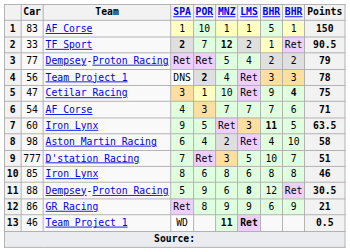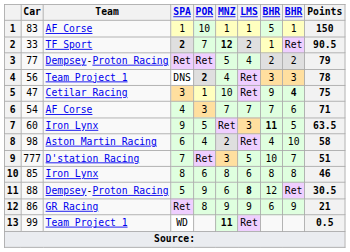 <table class="wikitable" style="font-size:85%; text-align:center;">
 <tr>
 <th></th>
 <th>Car</th>
 <th>Team</th>
 <th><a href='#'>SPA</a><br></th>
 <th><a href='#'>POR</a><br></th>
 <th><a href='#'>MNZ</a><br></th>
 <th><a href='#'>LMS</a><br></th>
 <th><a href='#'>BHR</a><br></th>
 <th><a href='#'>BHR</a><br></th>
 <th>Points</th>
 </tr>
 <tr>
 <th>1</th>
 <td>83</td>
 <td align=left> <a href='#'>AF Corse</a></td>
 <td style="background:#ffffbf;">1</td>
 <td style="background:#dfffdf;">10</td>
 <td style="background:#ffffbf;">1</td>
 <td style="background:#ffffbf;">1</td>
 <td style="background:#dfffdf;">5</td>
 <td style="background:#ffffbf;">1</td>
 <th>150</th>
 </tr>
 <tr>
 <th>2</th>
 <td>33</td>
 <td align=left> <a href='#'>TF Sport</a></td>
 <td style="background:#dfdfdf;"><strong>2</strong></td>
 <td style="background:#dfffdf;">7</td>
 <td style="background:#dfffdf;"><strong>12</strong></td>
 <td style="background:#dfdfdf;">2</td>
 <td style="background:#ffffbf;">1</td>
 <td style="background:#efcfff;">Ret</td>
 <th>90.5</th>
 </tr>
 <tr>
 <th>3</th>
 <td>77</td>
 <td align=left> <a href='#'>Dempsey</a>-<a href='#'>Proton Racing</a></td>
 <td style="background:#efcfff;">Ret</td>
 <td style="background:#efcfff;">Ret</td>
 <td style="background:#dfffdf;">5</td>
 <td style="background:#dfffdf;">4</td>
 <td style="background:#dfdfdf;">2</td>
 <td style="background:#dfdfdf;">2</td>
 <th>79</th>
 </tr>
 <tr>
 <th>4</th>
 <td>56</td>
 <td align=left> <a href='#'>Team Project 1</a></td>
 <td style="background:#ffffff;">DNS</td>
 <td style="background:#dfdfdf;"><strong>2</strong></td>
 <td style="background:#dfffdf;">4</td>
 <td style="background:#efcfff;">Ret</td>
 <td style="background:#ffdf9f;">3</td>
 <td style="background:#ffdf9f;">3</td>
 <th>78</th>
 </tr>
 <tr>
 <th>5</th>
 <td>47</td>
 <td align=left> <a href='#'>Cetilar Racing</a></td>
 <td style="background:#ffdf9f;">3</td>
 <td style="background:#ffffbf;">1</td>
 <td style="background:#dfffdf;">10</td>
 <td style="background:#efcfff;">Ret</td>
 <td style="background:#dfffdf;">9</td>
 <td style="background:#dfffdf;"><strong>4</strong></td>
 <th>75</th>
 </tr>
 <tr>
 <th>6</th>
 <td>54</td>
 <td align=left> <a href='#'>AF Corse</a></td>
 <td style="background:#dfffdf;">4</td>
 <td style="background:#ffdf9f;">3</td>
 <td style="background:#dfffdf;">7</td>
 <td style="background:#dfffdf;">7</td>
 <td style="background:#dfffdf;">7</td>
 <td style="background:#dfffdf;">6</td>
 <th>71</th>
 </tr>
 <tr>
 <th>7</th>
 <td>60</td>
 <td align=left> <a href='#'>Iron Lynx</a></td>
 <td style="background:#dfffdf;">9</td>
 <td style="background:#dfffdf;">5</td>
 <td style="background:#efcfff;">Ret</td>
 <td style="background:#ffdf9f;">3</td>
 <td style="background:#dfffdf;"><strong>11</strong></td>
 <td style="background:#dfffdf;">5</td>
 <th>63.5</th>
 </tr>
 <tr>
 <th>8</th>
 <td>98</td>
 <td align=left> <a href='#'>Aston Martin Racing</a></td>
 <td style="background:#dfffdf;">6</td>
 <td style="background:#dfffdf;">4</td>
 <td style="background:#dfdfdf;">2</td>
 <td style="background:#efcfff;">Ret</td>
 <td style="background:#dfffdf;">4</td>
 <td style="background:#dfffdf;">10</td>
 <th>58</th>
 </tr>
 <tr>
 <th>9</th>
 <td>777</td>
 <td align=left> <a href='#'>D'station Racing</a></td>
 <td style="background:#dfffdf;">7</td>
 <td style="background:#efcfff;">Ret</td>
 <td style="background:#ffdf9f;">3</td>
 <td style="background:#dfffdf;">5</td>
 <td style="background:#dfffdf;">10</td>
 <td style="background:#dfffdf;">7</td>
 <th>51</th>
 </tr>
 <tr>
 <th>10</th>
 <td>85</td>
 <td align=left> <a href='#'>Iron Lynx</a></td>
 <td style="background:#dfffdf;">8</td>
 <td style="background:#dfffdf;">6</td>
 <td style="background:#dfffdf;">8</td>
 <td style="background:#dfffdf;">6</td>
 <td style="background:#dfffdf;">8</td>
 <td style="background:#dfffdf;">8</td>
 <th>46</th>
 </tr>
 <tr>
 <th>11</th>
 <td>88</td>
 <td align=left> <a href='#'>Dempsey</a>-<a href='#'>Proton Racing</a></td>
 <td style="background:#dfffdf;">5</td>
 <td style="background:#dfffdf;">9</td>
 <td style="background:#dfffdf;">6</td>
 <td style="background:#dfffdf;"><strong>8</strong></td>
 <td style="background:#dfffdf;">12</td>
 <td style="background:#efcfff;">Ret</td>
 <th>30.5</th>
 </tr>
 <tr>
 <th>12</th>
 <td>86</td>
 <td align=left> <a href='#'>GR Racing</a></td>
 <td style="background:#efcfff;">Ret</td>
 <td style="background:#dfffdf;">8</td>
 <td style="background:#dfffdf;">9</td>
 <td style="background:#dfffdf;">9</td>
 <td style="background:#dfffdf;">6</td>
 <td style="background:#dfffdf;">9</td>
 <th>21</th>
 </tr>
 <tr>
 <th>13</th>
-<td>46</td>
+<td>99</td>
 <td align=left> <a href='#'>Team Project 1</a></td>
 <td style="background:#ffffff;">WD</td>
 <td></td>
 <td style="background:#dfffdf;"><strong>11</strong></td>
-<td style="background:#efcfff;"><strong>Ret</strong></td>
+<td style="background:#efcfff;">Ret</td>
 <td></td>
 <td></td>
 <th>0.5</th>
 </tr>
 <tr class="sortbottom">
 <td colspan="11" style="background-color:#EAECF0;text-align:center"><strong>Source:</strong></td>
 </tr>
 </table>
